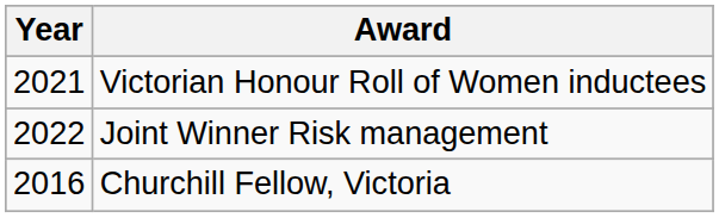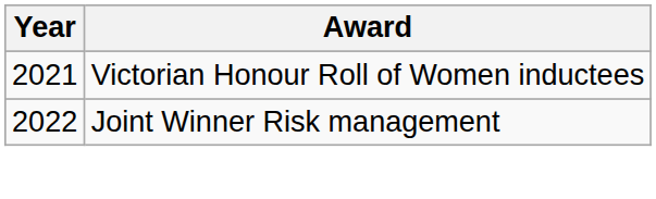 <table class="wikitable plainrowheaders">
 <tr>
 <th scope="col">Year</th>
 <th scope="col">Award</th>
 </tr>
 <tr>
 <td>2021</td>
 <td>Victorian Honour Roll of Women inductees</td>
 </tr>
 <tr>
 <td>2022</td>
 <td>Joint Winner Risk management</td>
 </tr>
-<tr>
-<td>2016</td>
-<td>Churchill Fellow, Victoria</td>
-</tr>
 </table>
